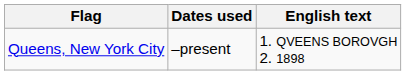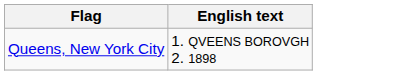 <table class="wikitable sortable">
 <tr>
 <th>Flag</th>
-<th>Dates used</th>
 <th>English text</th>
 </tr>
 <tr>
 <td> <a href='#'>Queens, New York City</a></td>
-<td>–present</td>
 <td>1. <small>QVEENS BOROVGH</small><br>2. <small>1898</small></td>
 </tr>
 </table>
